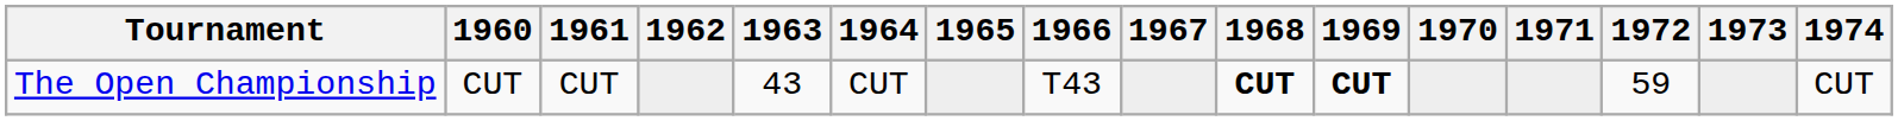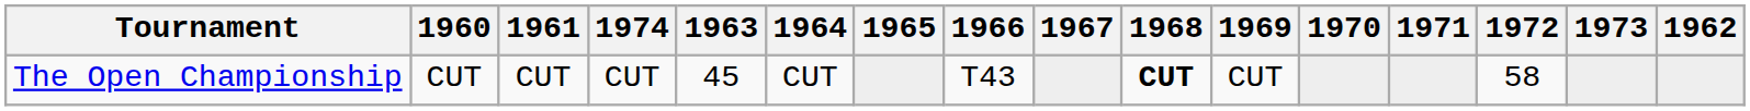 <table class="wikitable" style="font-size:95%;text-align:center;">
 <tr>
 <th>Tournament</th>
 <th>1960</th>
 <th>1961</th>
-<th>1962</th>
+<th>1974</th>
 <th>1963</th>
 <th>1964</th>
 <th>1965</th>
 <th>1966</th>
 <th>1967</th>
 <th>1968</th>
 <th>1969</th>
 <th>1970</th>
 <th>1971</th>
 <th>1972</th>
 <th>1973</th>
-<th>1974</th>
+<th>1962</th>
 </tr>
 <tr>
 <td><a href='#'>The Open Championship</a></td>
 <td>CUT</td>
 <td>CUT</td>
-<td style="background:#eeeeee;"></td>
-<td>43</td>
+<td>CUT</td>
+<td>45</td>
 <td>CUT</td>
 <td style="background:#eeeeee;"></td>
 <td>T43</td>
 <td style="background:#eeeeee;"></td>
 <td><strong>CUT</strong></td>
-<td><strong>CUT</strong></td>
+<td>CUT</td>
 <td style="background:#eeeeee;"></td>
 <td style="background:#eeeeee;"></td>
-<td>59</td>
+<td>58</td>
 <td style="background:#eeeeee;"></td>
-<td>CUT</td>
+<td style="background:#eeeeee;"></td>
 </tr>
 </table>
